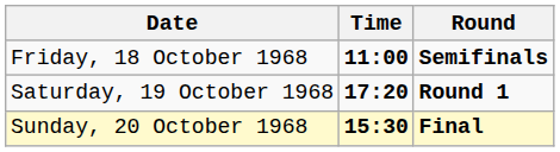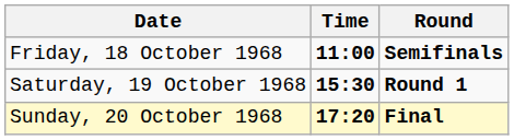 <table class="wikitable">
 <tr>
 <th>Date</th>
 <th>Time</th>
 <th>Round</th>
 </tr>
 <tr>
 <td>Friday, 18 October 1968</td>
 <td><strong>11:00</strong></td>
 <td><strong>Semifinals</strong></td>
 </tr>
 <tr>
 <td>Saturday, 19 October 1968</td>
-<td><strong>17:20</strong></td>
+<td><strong>15:30</strong></td>
 <td><strong>Round 1</strong></td>
 </tr>
 <tr style=background:lemonchiffon>
 <td>Sunday, 20 October 1968</td>
-<td><strong>15:30</strong></td>
+<td><strong>17:20</strong></td>
 <td><strong>Final</strong></td>
 </tr>
 </table>
